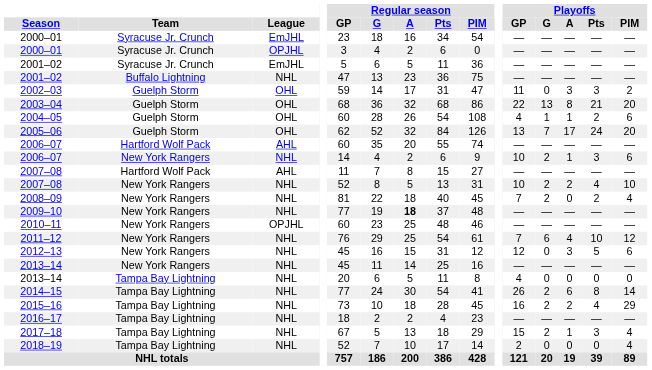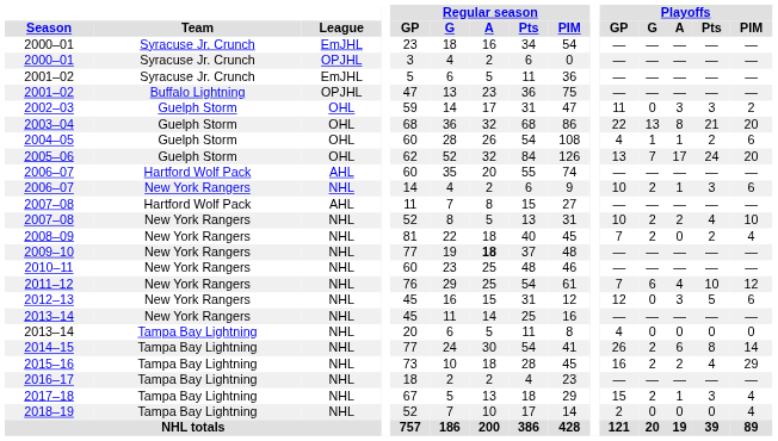 <table border="0" cellpadding="1" cellspacing="0" style="text-align:center; width:60em">
 <tr bgcolor="#e0e0e0">
 <th colspan="3" bgcolor="#ffffff"> </th>
 <th rowspan="100" bgcolor="#ffffff"> </th>
 <th colspan="5"><a href='#'>Regular season</a></th>
 <th rowspan="100" bgcolor="#ffffff"> </th>
 <th colspan="5"><a href='#'>Playoffs</a></th>
 </tr>
 <tr bgcolor="#e0e0e0">
 <th><a href='#'>Season</a></th>
 <th>Team</th>
 <th>League</th>
 <th>GP</th>
 <th><a href='#'>G</a></th>
 <th><a href='#'>A</a></th>
 <th><a href='#'>Pts</a></th>
 <th><a href='#'>PIM</a></th>
 <th>GP</th>
 <th>G</th>
 <th>A</th>
 <th>Pts</th>
 <th>PIM</th>
 </tr>
 <tr>
 <td>2000–01</td>
 <td><a href='#'>Syracuse Jr. Crunch</a></td>
 <td><a href='#'>EmJHL</a></td>
 <td>23</td>
 <td>18</td>
 <td>16</td>
 <td>34</td>
 <td>54</td>
 <td>—</td>
 <td>—</td>
 <td>—</td>
 <td>—</td>
 <td>—</td>
 </tr>
 <tr bgcolor="#f0f0f0">
 <td><a href='#'>2000–01</a></td>
 <td>Syracuse Jr. Crunch</td>
 <td><a href='#'>OPJHL</a></td>
 <td>3</td>
 <td>4</td>
 <td>2</td>
 <td>6</td>
 <td>0</td>
 <td>—</td>
 <td>—</td>
 <td>—</td>
 <td>—</td>
 <td>—</td>
 </tr>
 <tr>
 <td>2001–02</td>
 <td>Syracuse Jr. Crunch</td>
 <td>EmJHL</td>
 <td>5</td>
 <td>6</td>
 <td>5</td>
 <td>11</td>
 <td>36</td>
 <td>—</td>
 <td>—</td>
 <td>—</td>
 <td>—</td>
 <td>—</td>
 </tr>
 <tr bgcolor="#f0f0f0">
 <td><a href='#'>2001–02</a></td>
 <td><a href='#'>Buffalo Lightning</a></td>
-<td>NHL</td>
+<td>OPJHL</td>
 <td>47</td>
 <td>13</td>
 <td>23</td>
 <td>36</td>
 <td>75</td>
 <td>—</td>
 <td>—</td>
 <td>—</td>
 <td>—</td>
 <td>—</td>
 </tr>
 <tr>
 <td><a href='#'>2002–03</a></td>
 <td><a href='#'>Guelph Storm</a></td>
 <td><a href='#'>OHL</a></td>
 <td>59</td>
 <td>14</td>
 <td>17</td>
 <td>31</td>
 <td>47</td>
 <td>11</td>
 <td>0</td>
 <td>3</td>
 <td>3</td>
 <td>2</td>
 </tr>
 <tr bgcolor="#f0f0f0">
 <td><a href='#'>2003–04</a></td>
 <td>Guelph Storm</td>
 <td>OHL</td>
 <td>68</td>
 <td>36</td>
 <td>32</td>
 <td>68</td>
 <td>86</td>
 <td>22</td>
 <td>13</td>
 <td>8</td>
 <td>21</td>
 <td>20</td>
 </tr>
 <tr>
 <td><a href='#'>2004–05</a></td>
 <td>Guelph Storm</td>
 <td>OHL</td>
 <td>60</td>
 <td>28</td>
 <td>26</td>
 <td>54</td>
 <td>108</td>
 <td>4</td>
 <td>1</td>
 <td>1</td>
 <td>2</td>
 <td>6</td>
 </tr>
 <tr bgcolor="#f0f0f0">
 <td><a href='#'>2005–06</a></td>
 <td>Guelph Storm</td>
 <td>OHL</td>
 <td>62</td>
 <td>52</td>
 <td>32</td>
 <td>84</td>
 <td>126</td>
 <td>13</td>
 <td>7</td>
 <td>17</td>
 <td>24</td>
 <td>20</td>
 </tr>
 <tr>
 <td><a href='#'>2006–07</a></td>
 <td><a href='#'>Hartford Wolf Pack</a></td>
 <td><a href='#'>AHL</a></td>
 <td>60</td>
 <td>35</td>
 <td>20</td>
 <td>55</td>
 <td>74</td>
 <td>—</td>
 <td>—</td>
 <td>—</td>
 <td>—</td>
 <td>—</td>
 </tr>
 <tr bgcolor="#f0f0f0">
 <td><a href='#'>2006–07</a></td>
 <td><a href='#'>New York Rangers</a></td>
 <td><a href='#'>NHL</a></td>
 <td>14</td>
 <td>4</td>
 <td>2</td>
 <td>6</td>
 <td>9</td>
 <td>10</td>
 <td>2</td>
 <td>1</td>
 <td>3</td>
 <td>6</td>
 </tr>
 <tr>
 <td><a href='#'>2007–08</a></td>
 <td>Hartford Wolf Pack</td>
 <td>AHL</td>
 <td>11</td>
 <td>7</td>
 <td>8</td>
 <td>15</td>
 <td>27</td>
 <td>—</td>
 <td>—</td>
 <td>—</td>
 <td>—</td>
 <td>—</td>
 </tr>
 <tr bgcolor="#f0f0f0">
 <td><a href='#'>2007–08</a></td>
 <td>New York Rangers</td>
 <td>NHL</td>
 <td>52</td>
 <td>8</td>
 <td>5</td>
 <td>13</td>
 <td>31</td>
 <td>10</td>
 <td>2</td>
 <td>2</td>
 <td>4</td>
 <td>10</td>
 </tr>
 <tr>
 <td><a href='#'>2008–09</a></td>
 <td>New York Rangers</td>
 <td>NHL</td>
 <td>81</td>
 <td>22</td>
 <td>18</td>
 <td>40</td>
 <td>45</td>
 <td>7</td>
 <td>2</td>
 <td>0</td>
 <td>2</td>
 <td>4</td>
 </tr>
 <tr bgcolor="#f0f0f0">
 <td><a href='#'>2009–10</a></td>
 <td>New York Rangers</td>
 <td>NHL</td>
 <td>77</td>
 <td>19</td>
 <td><strong>18</strong></td>
 <td>37</td>
 <td>48</td>
 <td>—</td>
 <td>—</td>
 <td>—</td>
 <td>—</td>
 <td>—</td>
 </tr>
 <tr>
 <td><a href='#'>2010–11</a></td>
 <td>New York Rangers</td>
-<td>OPJHL</td>
+<td>NHL</td>
 <td>60</td>
 <td>23</td>
 <td>25</td>
 <td>48</td>
 <td>46</td>
 <td>—</td>
 <td>—</td>
 <td>—</td>
 <td>—</td>
 <td>—</td>
 </tr>
 <tr bgcolor="#f0f0f0">
 <td><a href='#'>2011–12</a></td>
 <td>New York Rangers</td>
 <td>NHL</td>
 <td>76</td>
 <td>29</td>
 <td>25</td>
 <td>54</td>
 <td>61</td>
 <td>7</td>
 <td>6</td>
 <td>4</td>
 <td>10</td>
 <td>12</td>
 </tr>
 <tr>
 <td><a href='#'>2012–13</a></td>
 <td>New York Rangers</td>
 <td>NHL</td>
 <td>45</td>
 <td>16</td>
 <td>15</td>
 <td>31</td>
 <td>12</td>
 <td>12</td>
 <td>0</td>
 <td>3</td>
 <td>5</td>
 <td>6</td>
 </tr>
 <tr bgcolor="#f0f0f0">
 <td><a href='#'>2013–14</a></td>
 <td>New York Rangers</td>
 <td>NHL</td>
 <td>45</td>
 <td>11</td>
 <td>14</td>
 <td>25</td>
 <td>16</td>
 <td>—</td>
 <td>—</td>
 <td>—</td>
 <td>—</td>
 <td>—</td>
 </tr>
 <tr>
 <td>2013–14</td>
 <td><a href='#'>Tampa Bay Lightning</a></td>
 <td>NHL</td>
 <td>20</td>
 <td>6</td>
 <td>5</td>
 <td>11</td>
 <td>8</td>
 <td>4</td>
 <td>0</td>
 <td>0</td>
 <td>0</td>
 <td>0</td>
 </tr>
 <tr bgcolor="#f0f0f0">
 <td><a href='#'>2014–15</a></td>
 <td>Tampa Bay Lightning</td>
 <td>NHL</td>
 <td>77</td>
 <td>24</td>
 <td>30</td>
 <td>54</td>
 <td>41</td>
 <td>26</td>
 <td>2</td>
 <td>6</td>
 <td>8</td>
 <td>14</td>
 </tr>
 <tr>
 <td><a href='#'>2015–16</a></td>
 <td>Tampa Bay Lightning</td>
 <td>NHL</td>
 <td>73</td>
 <td>10</td>
 <td>18</td>
 <td>28</td>
 <td>45</td>
 <td>16</td>
 <td>2</td>
 <td>2</td>
 <td>4</td>
 <td>29</td>
 </tr>
 <tr bgcolor="#f0f0f0">
 <td><a href='#'>2016–17</a></td>
 <td>Tampa Bay Lightning</td>
 <td>NHL</td>
 <td>18</td>
 <td>2</td>
 <td>2</td>
 <td>4</td>
 <td>23</td>
 <td>—</td>
 <td>—</td>
 <td>—</td>
 <td>—</td>
 <td>—</td>
 </tr>
 <tr>
 <td><a href='#'>2017–18</a></td>
 <td>Tampa Bay Lightning</td>
 <td>NHL</td>
 <td>67</td>
 <td>5</td>
 <td>13</td>
 <td>18</td>
 <td>29</td>
 <td>15</td>
 <td>2</td>
 <td>1</td>
 <td>3</td>
 <td>4</td>
 </tr>
 <tr bgcolor="#f0f0f0">
 <td><a href='#'>2018–19</a></td>
 <td>Tampa Bay Lightning</td>
 <td>NHL</td>
 <td>52</td>
 <td>7</td>
 <td>10</td>
 <td>17</td>
 <td>14</td>
 <td>2</td>
 <td>0</td>
 <td>0</td>
 <td>0</td>
 <td>4</td>
 </tr>
 <tr bgcolor="#e0e0e0">
 <th colspan="3">NHL totals</th>
 <th>757</th>
 <th>186</th>
 <th>200</th>
 <th>386</th>
 <th>428</th>
 <th>121</th>
 <th>20</th>
 <th>19</th>
 <th>39</th>
 <th>89</th>
 </tr>
 </table>
